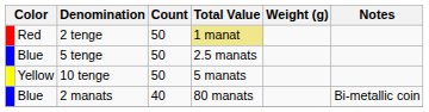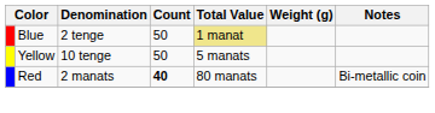 <table class="wikitable">
 <tr>
 <th colspan=2>Color</th>
 <th>Denomination</th>
 <th>Count</th>
 <th>Total Value</th>
 <th>Weight (g)</th>
 <th>Notes</th>
 </tr>
 <tr>
 <td style="background:Red"> </td>
-<td>Red</td>
+<td>Blue</td>
 <td>2 tenge</td>
 <td>50</td>
 <td style="background: khaki;">1 manat</td>
-<td></td>
-<td></td>
-</tr>
-<tr>
-<td style="background:Blue"> </td>
-<td>Blue</td>
-<td>5 tenge</td>
-<td>50</td>
-<td>2.5 manats</td>
 <td></td>
 <td></td>
 </tr>
 <tr>
 <td style="background:Yellow"> </td>
 <td>Yellow</td>
 <td>10 tenge</td>
 <td>50</td>
 <td>5 manats</td>
 <td></td>
 <td></td>
 </tr>
 <tr>
 <td style="background:Blue"> </td>
-<td>Blue</td>
+<td>Red</td>
 <td>2 manats</td>
-<td>40</td>
+<td><strong>40</strong></td>
 <td>80 manats</td>
 <td></td>
 <td>Bi-metallic coin</td>
 </tr>
 <tr>
 </tr>
 </table>
